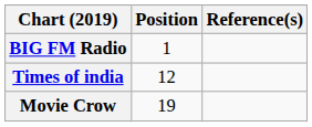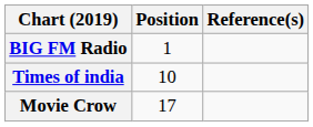 <table class="wikitable" style="text-align:center">
 <tr>
 <th scope="col">Chart (2019)</th>
 <th scope="col">Position</th>
 <th>Reference(s)</th>
 </tr>
 <tr>
 <th scope="row"><a href='#'>BIG FM</a> Radio</th>
 <td>1</td>
 <td></td>
 </tr>
 <tr>
 <th><a href='#'>Times of india</a></th>
-<td>12</td>
+<td>10</td>
 <td></td>
 </tr>
 <tr>
 <th>Movie Crow</th>
-<td>19</td>
+<td>17</td>
 <td></td>
 </tr>
 </table>
